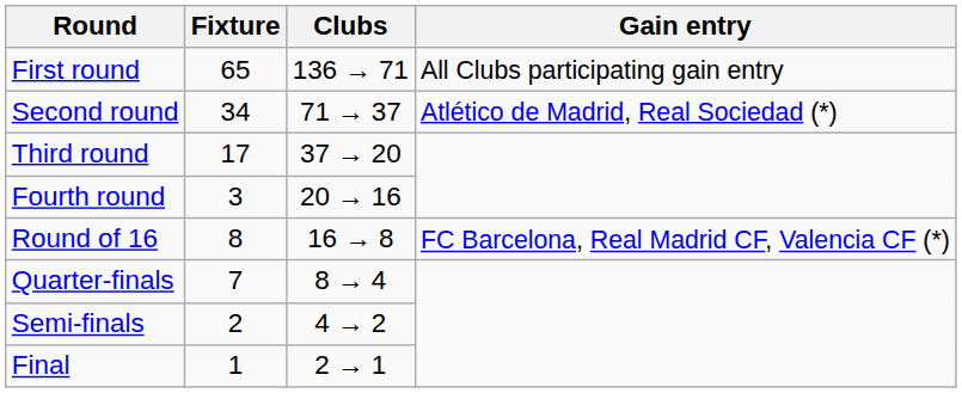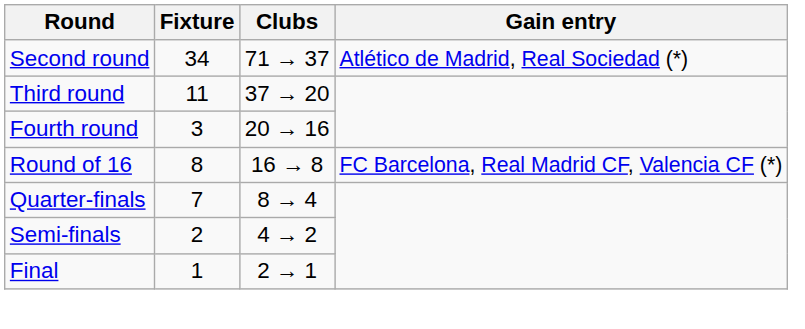 <table class="wikitable">
 <tr>
 <th>Round</th>
 <th>Fixture</th>
 <th>Clubs</th>
 <th>Gain entry</th>
-</tr>
-<tr>
-<td><a href='#'>First round</a></td>
-<td align=center>65</td>
-<td align=center>136 → 71</td>
-<td style="font-size:95%;">All Clubs participating gain entry</td>
 </tr>
 <tr>
 <td><a href='#'>Second round</a></td>
 <td align=center>34</td>
 <td align=center>71 → 37</td>
 <td style="font-size:95%;"><a href='#'>Atlético de Madrid</a>, <a href='#'>Real Sociedad</a> (*)</td>
 </tr>
 <tr>
 <td><a href='#'>Third round</a></td>
-<td align=center>17</td>
+<td align=center>11</td>
 <td align=center>37 → 20</td>
 </tr>
 <tr>
 <td><a href='#'>Fourth round</a></td>
 <td align=center>3</td>
 <td align=center>20 → 16</td>
 </tr>
 <tr>
 <td><a href='#'>Round of 16</a></td>
 <td align=center>8</td>
 <td align=center>16 → 8</td>
 <td style="font-size:95%;"><a href='#'>FC Barcelona</a>, <a href='#'>Real Madrid CF</a>, <a href='#'>Valencia CF</a> (*)</td>
 </tr>
 <tr>
 <td><a href='#'>Quarter-finals</a></td>
 <td align=center>7</td>
 <td align=center>8 → 4</td>
 </tr>
 <tr>
 <td><a href='#'>Semi-finals</a></td>
 <td align=center>2</td>
 <td align=center>4 → 2</td>
 </tr>
 <tr>
 <td><a href='#'>Final</a></td>
 <td align=center>1</td>
 <td align=center>2 → 1</td>
 </tr>
 </table>
